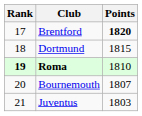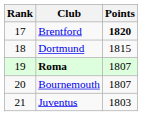 <table class="wikitable" style="text-align: center;">
 <tr>
 <th>Rank</th>
 <th>Club</th>
 <th>Points</th>
 </tr>
 <tr>
 <td>17</td>
 <td align=left> <a href='#'>Brentford</a></td>
 <td><strong>1820</strong></td>
 </tr>
 <tr>
 <td>18</td>
 <td align=left> <a href='#'>Dortmund</a></td>
 <td>1815</td>
 </tr>
 <tr bgcolor="#ddffdd">
-<td><strong>19</strong></td>
+<td>19</td>
 <td align=left> <strong>Roma</strong></td>
-<td>1810</td>
+<td>1807</td>
 </tr>
 <tr>
 <td>20</td>
 <td align=left> <a href='#'>Bournemouth</a></td>
 <td>1807</td>
 </tr>
 <tr>
 <td>21</td>
 <td align=left> <a href='#'>Juventus</a></td>
 <td>1803</td>
 </tr>
 </table>
